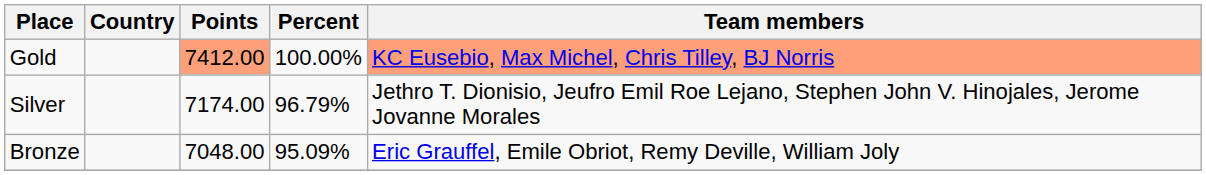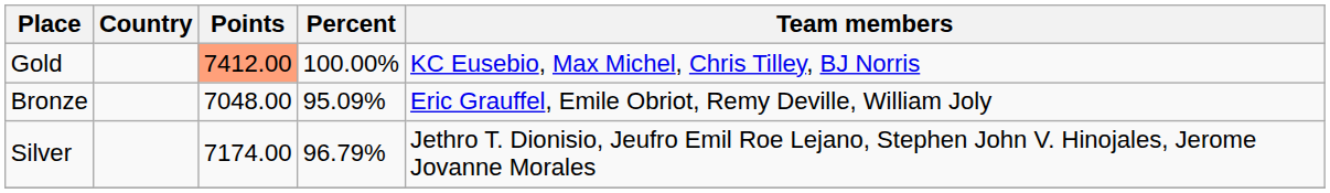 <table class="wikitable sortable" style="text-align: left;">
 <tr>
 <th>Place</th>
 <th>Country</th>
 <th>Points</th>
 <th>Percent</th>
 <th>Team members</th>
 </tr>
 <tr>
 <td> Gold</td>
 <td></td>
 <td style="background: lightsalmon;">7412.00</td>
 <td>100.00%</td>
-<td style="background: lightsalmon;"><a href='#'>KC Eusebio</a>, <a href='#'>Max Michel</a>, <a href='#'>Chris Tilley</a>, <a href='#'>BJ Norris</a></td>
+<td><a href='#'>KC Eusebio</a>, <a href='#'>Max Michel</a>, <a href='#'>Chris Tilley</a>, <a href='#'>BJ Norris</a></td>
+</tr>
+<tr>
+<td> Bronze</td>
+<td></td>
+<td>7048.00</td>
+<td>95.09%</td>
+<td><a href='#'>Eric Grauffel</a>, Emile Obriot, Remy Deville, William Joly</td>
 </tr>
 <tr>
 <td> Silver</td>
 <td></td>
 <td>7174.00</td>
 <td>96.79%</td>
 <td>Jethro T. Dionisio, Jeufro Emil Roe Lejano, Stephen John V. Hinojales, Jerome Jovanne Morales</td>
 </tr>
 <tr>
-<td> Bronze</td>
-<td></td>
-<td>7048.00</td>
-<td>95.09%</td>
-<td><a href='#'>Eric Grauffel</a>, Emile Obriot, Remy Deville, William Joly</td>
-</tr>
-<tr>
 </tr>
 </table>
